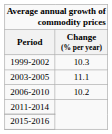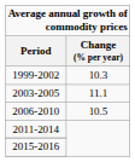 <table class="wikitable" style="text-align: right; margin-left: 10px; font-size: 85%; float: right;">
 <tr>
 <td colspan="2"><strong>Average annual growth of<br>commodity prices</strong></td>
 </tr>
 <tr>
 <th>Period</th>
 <th>Change<br><small>(% per year)</small></th>
 </tr>
 <tr style="text-align: center;">
 <td>1999-2002</td>
 <td>10.3</td>
 </tr>
 <tr style="text-align: center;">
 <td>2003-2005</td>
 <td>11.1</td>
 </tr>
 <tr style="text-align: center;">
 <td>2006-2010</td>
-<td>10.2</td>
+<td>10.5</td>
 </tr>
 <tr style="text-align: center;">
 <td>2011-2014</td>
 </tr>
 <tr 7.0>
 </tr>
 <tr style="text-align: center;">
 <td>2015-2016</td>
 </tr>
 <tr 6.5>
 </tr>
 </table>
